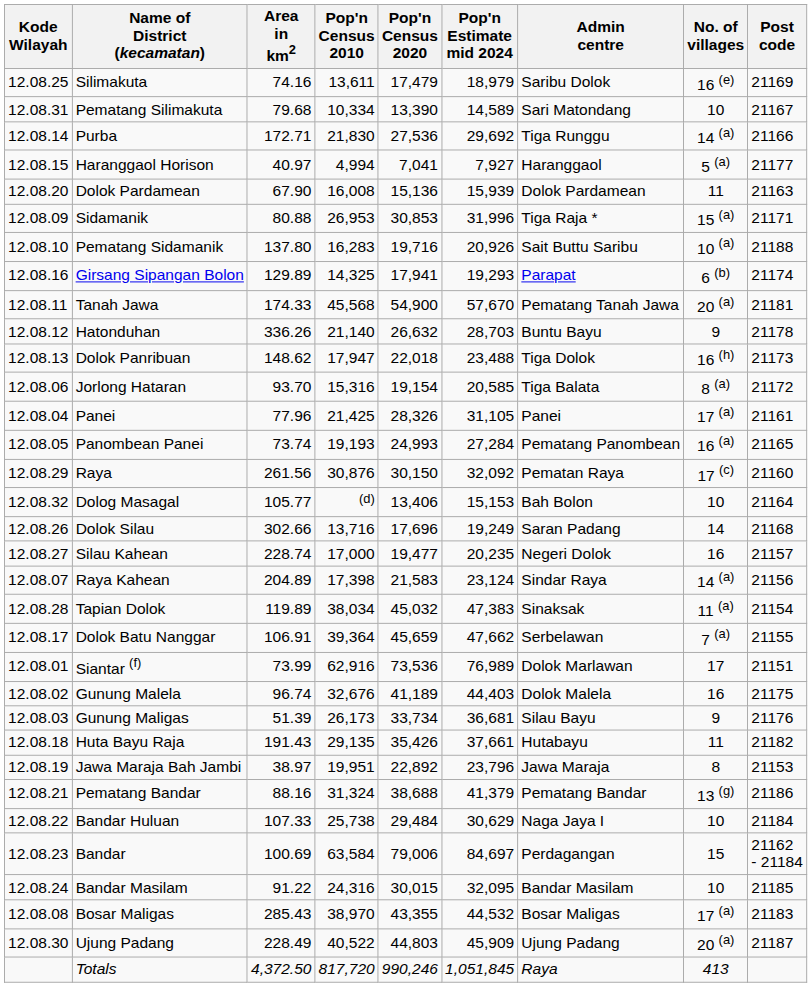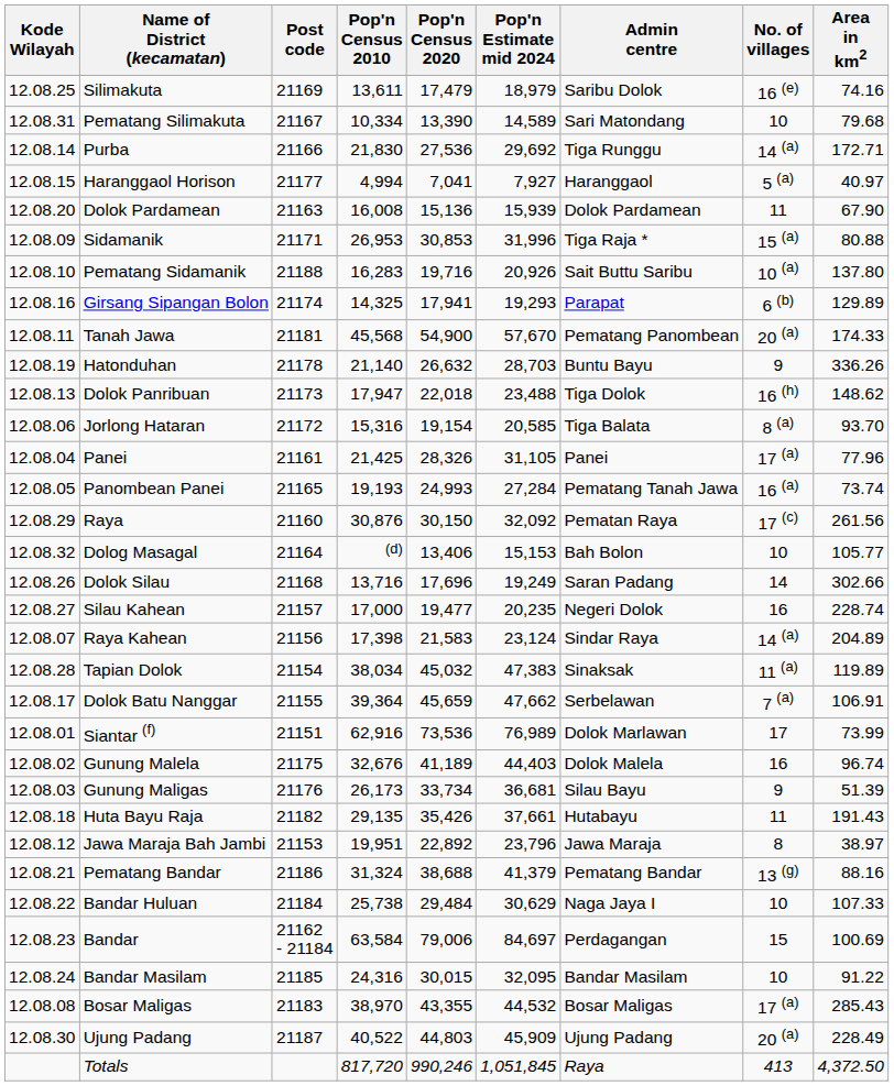 <table class="sortable wikitable">
 <tr>
 <th>Kode <br>Wilayah</th>
 <th>Name of<br>District<br>(<em>kecamatan</em>)</th>
-<th>Area<br>in<br> km<sup>2</sup></th>
+<th>Post<br>code</th>
 <th>Pop'n<br>Census<br>2010</th>
 <th>Pop'n<br>Census<br>2020</th>
 <th>Pop'n<br>Estimate<br>mid 2024</th>
 <th>Admin<br> centre</th>
 <th>No. of<br>villages</th>
-<th>Post<br>code</th>
+<th>Area<br>in<br> km<sup>2</sup></th>
 </tr>
 <tr>
 <td>12.08.25</td>
 <td>Silimakuta</td>
-<td align="right">74.16</td>
+<td>21169</td>
 <td align="right">13,611</td>
 <td align="right">17,479</td>
 <td align="right">18,979</td>
 <td>Saribu Dolok</td>
 <td align="center">16 <sup>(e)</sup></td>
-<td>21169</td>
+<td align="right">74.16</td>
 </tr>
 <tr>
 <td>12.08.31</td>
 <td>Pematang Silimakuta</td>
-<td align="right">79.68</td>
+<td>21167</td>
 <td align="right">10,334</td>
 <td align="right">13,390</td>
 <td align="right">14,589</td>
 <td>Sari Matondang</td>
 <td align="center">10</td>
-<td>21167</td>
+<td align="right">79.68</td>
 </tr>
 <tr>
 <td>12.08.14</td>
 <td>Purba</td>
-<td align="right">172.71</td>
+<td>21166</td>
 <td align="right">21,830</td>
 <td align="right">27,536</td>
 <td align="right">29,692</td>
 <td>Tiga Runggu</td>
 <td align="center">14 <sup>(a)</sup></td>
-<td>21166</td>
+<td align="right">172.71</td>
 </tr>
 <tr>
 <td>12.08.15</td>
 <td>Haranggaol Horison</td>
-<td align="right">40.97</td>
+<td>21177</td>
 <td align="right">4,994</td>
 <td align="right">7,041</td>
 <td align="right">7,927</td>
 <td>Haranggaol</td>
 <td align="center">5 <sup>(a)</sup></td>
-<td>21177</td>
+<td align="right">40.97</td>
 </tr>
 <tr>
 <td>12.08.20</td>
 <td>Dolok Pardamean</td>
-<td align="right">67.90</td>
+<td>21163</td>
 <td align="right">16,008</td>
 <td align="right">15,136</td>
 <td align="right">15,939</td>
 <td>Dolok Pardamean</td>
 <td align="center">11</td>
-<td>21163</td>
+<td align="right">67.90</td>
 </tr>
 <tr>
 <td>12.08.09</td>
 <td>Sidamanik</td>
-<td align="right">80.88</td>
+<td>21171</td>
 <td align="right">26,953</td>
 <td align="right">30,853</td>
 <td align="right">31,996</td>
 <td>Tiga Raja *</td>
 <td align="center">15 <sup>(a)</sup></td>
-<td>21171</td>
+<td align="right">80.88</td>
 </tr>
 <tr>
 <td>12.08.10</td>
 <td>Pematang Sidamanik</td>
-<td align="right">137.80</td>
+<td>21188</td>
 <td align="right">16,283</td>
 <td align="right">19,716</td>
 <td align="right">20,926</td>
 <td>Sait Buttu Saribu</td>
 <td align="center">10 <sup>(a)</sup></td>
-<td>21188</td>
+<td align="right">137.80</td>
 </tr>
 <tr>
 <td>12.08.16</td>
 <td><a href='#'>Girsang Sipangan Bolon</a></td>
-<td align="right">129.89</td>
+<td>21174</td>
 <td align="right">14,325</td>
 <td align="right">17,941</td>
 <td align="right">19,293</td>
 <td><a href='#'>Parapat</a></td>
 <td align="center">6 <sup>(b)</sup></td>
-<td>21174</td>
+<td align="right">129.89</td>
 </tr>
 <tr>
 <td>12.08.11</td>
 <td>Tanah Jawa</td>
-<td align="right">174.33</td>
+<td>21181</td>
 <td align="right">45,568</td>
 <td align="right">54,900</td>
 <td align="right">57,670</td>
-<td>Pematang Tanah Jawa</td>
+<td>Pematang Panombean</td>
 <td align="center">20 <sup>(a)</sup></td>
-<td>21181</td>
+<td align="right">174.33</td>
 </tr>
 <tr>
-<td>12.08.12</td>
+<td>12.08.19</td>
 <td>Hatonduhan</td>
-<td align="right">336.26</td>
+<td>21178</td>
 <td align="right">21,140</td>
 <td align="right">26,632</td>
 <td align="right">28,703</td>
 <td>Buntu Bayu</td>
 <td align="center">9</td>
-<td>21178</td>
+<td align="right">336.26</td>
 </tr>
 <tr>
 <td>12.08.13</td>
 <td>Dolok Panribuan</td>
-<td align="right">148.62</td>
+<td>21173</td>
 <td align="right">17,947</td>
 <td align="right">22,018</td>
 <td align="right">23,488</td>
 <td>Tiga Dolok</td>
 <td align="center">16 <sup>(h)</sup></td>
-<td>21173</td>
+<td align="right">148.62</td>
 </tr>
 <tr>
 <td>12.08.06</td>
 <td>Jorlong Hataran</td>
-<td align="right">93.70</td>
+<td>21172</td>
 <td align="right">15,316</td>
 <td align="right">19,154</td>
 <td align="right">20,585</td>
 <td>Tiga Balata</td>
 <td align="center">8 <sup>(a)</sup></td>
-<td>21172</td>
+<td align="right">93.70</td>
 </tr>
 <tr>
 <td>12.08.04</td>
 <td>Panei</td>
-<td align="right">77.96</td>
+<td>21161</td>
 <td align="right">21,425</td>
 <td align="right">28,326</td>
 <td align="right">31,105</td>
 <td>Panei</td>
 <td align="center">17 <sup>(a)</sup></td>
-<td>21161</td>
+<td align="right">77.96</td>
 </tr>
 <tr>
 <td>12.08.05</td>
 <td>Panombean Panei</td>
-<td align="right">73.74</td>
+<td>21165</td>
 <td align="right">19,193</td>
 <td align="right">24,993</td>
 <td align="right">27,284</td>
-<td>Pematang Panombean</td>
+<td>Pematang Tanah Jawa</td>
 <td align="center">16 <sup>(a)</sup></td>
-<td>21165</td>
+<td align="right">73.74</td>
 </tr>
 <tr>
 <td>12.08.29</td>
 <td>Raya</td>
-<td align="right">261.56</td>
+<td>21160</td>
 <td align="right">30,876</td>
 <td align="right">30,150</td>
 <td align="right">32,092</td>
 <td>Pematan Raya</td>
 <td align="center">17 <sup>(c)</sup></td>
-<td>21160</td>
+<td align="right">261.56</td>
 </tr>
 <tr>
 <td>12.08.32</td>
 <td>Dolog Masagal</td>
-<td align="right">105.77</td>
+<td>21164</td>
 <td align="right"><sup>(d)</sup></td>
 <td align="right">13,406</td>
 <td align="right">15,153</td>
 <td>Bah Bolon</td>
 <td align="center">10</td>
-<td>21164</td>
+<td align="right">105.77</td>
 </tr>
 <tr>
 <td>12.08.26</td>
 <td>Dolok Silau</td>
-<td align="right">302.66</td>
+<td>21168</td>
 <td align="right">13,716</td>
 <td align="right">17,696</td>
 <td align="right">19,249</td>
 <td>Saran Padang</td>
 <td align="center">14</td>
-<td>21168</td>
+<td align="right">302.66</td>
 </tr>
 <tr>
 <td>12.08.27</td>
 <td>Silau Kahean</td>
-<td align="right">228.74</td>
+<td>21157</td>
 <td align="right">17,000</td>
 <td align="right">19,477</td>
 <td align="right">20,235</td>
 <td>Negeri Dolok</td>
 <td align="center">16</td>
-<td>21157</td>
+<td align="right">228.74</td>
 </tr>
 <tr>
 <td>12.08.07</td>
 <td>Raya Kahean</td>
-<td align="right">204.89</td>
+<td>21156</td>
 <td align="right">17,398</td>
 <td align="right">21,583</td>
 <td align="right">23,124</td>
 <td>Sindar Raya</td>
 <td align="center">14 <sup>(a)</sup></td>
-<td>21156</td>
+<td align="right">204.89</td>
 </tr>
 <tr>
 <td>12.08.28</td>
 <td>Tapian Dolok</td>
-<td align="right">119.89</td>
+<td>21154</td>
 <td align="right">38,034</td>
 <td align="right">45,032</td>
 <td align="right">47,383</td>
 <td>Sinaksak</td>
 <td align="center">11 <sup>(a)</sup></td>
-<td>21154</td>
+<td align="right">119.89</td>
 </tr>
 <tr>
 <td>12.08.17</td>
 <td>Dolok Batu Nanggar</td>
-<td align="right">106.91</td>
+<td>21155</td>
 <td align="right">39,364</td>
 <td align="right">45,659</td>
 <td align="right">47,662</td>
 <td>Serbelawan</td>
 <td align="center">7 <sup>(a)</sup></td>
-<td>21155</td>
+<td align="right">106.91</td>
 </tr>
 <tr>
 <td>12.08.01</td>
 <td>Siantar <sup>(f)</sup></td>
-<td align="right">73.99</td>
+<td>21151</td>
 <td align="right">62,916</td>
 <td align="right">73,536</td>
 <td align="right">76,989</td>
 <td>Dolok Marlawan</td>
 <td align="center">17</td>
-<td>21151</td>
+<td align="right">73.99</td>
 </tr>
 <tr>
 <td>12.08.02</td>
 <td>Gunung Malela</td>
-<td align="right">96.74</td>
+<td>21175</td>
 <td align="right">32,676</td>
 <td align="right">41,189</td>
 <td align="right">44,403</td>
 <td>Dolok Malela</td>
 <td align="center">16</td>
-<td>21175</td>
+<td align="right">96.74</td>
 </tr>
 <tr>
 <td>12.08.03</td>
 <td>Gunung Maligas</td>
-<td align="right">51.39</td>
+<td>21176</td>
 <td align="right">26,173</td>
 <td align="right">33,734</td>
 <td align="right">36,681</td>
 <td>Silau Bayu</td>
 <td align="center">9</td>
-<td>21176</td>
+<td align="right">51.39</td>
 </tr>
 <tr>
 <td>12.08.18</td>
 <td>Huta Bayu Raja</td>
-<td align="right">191.43</td>
+<td>21182</td>
 <td align="right">29,135</td>
 <td align="right">35,426</td>
 <td align="right">37,661</td>
 <td>Hutabayu</td>
 <td align="center">11</td>
-<td>21182</td>
+<td align="right">191.43</td>
 </tr>
 <tr>
-<td>12.08.19</td>
+<td>12.08.12</td>
 <td>Jawa Maraja Bah Jambi</td>
-<td align="right">38.97</td>
+<td>21153</td>
 <td align="right">19,951</td>
 <td align="right">22,892</td>
 <td align="right">23,796</td>
 <td>Jawa Maraja</td>
 <td align="center">8</td>
-<td>21153</td>
+<td align="right">38.97</td>
 </tr>
 <tr>
 <td>12.08.21</td>
 <td>Pematang Bandar</td>
-<td align="right">88.16</td>
+<td>21186</td>
 <td align="right">31,324</td>
 <td align="right">38,688</td>
 <td align="right">41,379</td>
 <td>Pematang Bandar</td>
 <td align="center">13 <sup>(g)</sup></td>
-<td>21186</td>
+<td align="right">88.16</td>
 </tr>
 <tr>
 <td>12.08.22</td>
 <td>Bandar Huluan</td>
-<td align="right">107.33</td>
+<td>21184</td>
 <td align="right">25,738</td>
 <td align="right">29,484</td>
 <td align="right">30,629</td>
 <td>Naga Jaya I</td>
 <td align="center">10</td>
-<td>21184</td>
+<td align="right">107.33</td>
 </tr>
 <tr>
 <td>12.08.23</td>
 <td>Bandar</td>
-<td align="right">100.69</td>
+<td>21162<br>- 21184</td>
 <td align="right">63,584</td>
 <td align="right">79,006</td>
 <td align="right">84,697</td>
 <td>Perdagangan</td>
 <td align="center">15</td>
-<td>21162<br>- 21184</td>
+<td align="right">100.69</td>
 </tr>
 <tr>
 <td>12.08.24</td>
 <td>Bandar Masilam</td>
-<td align="right">91.22</td>
+<td>21185</td>
 <td align="right">24,316</td>
 <td align="right">30,015</td>
 <td align="right">32,095</td>
 <td>Bandar Masilam</td>
 <td align="center">10</td>
-<td>21185</td>
+<td align="right">91.22</td>
 </tr>
 <tr>
 <td>12.08.08</td>
 <td>Bosar Maligas</td>
-<td align="right">285.43</td>
+<td>21183</td>
 <td align="right">38,970</td>
 <td align="right">43,355</td>
 <td align="right">44,532</td>
 <td>Bosar Maligas</td>
 <td align="center">17 <sup>(a)</sup></td>
-<td>21183</td>
+<td align="right">285.43</td>
 </tr>
 <tr>
 <td>12.08.30</td>
 <td>Ujung Padang</td>
-<td align="right">228.49</td>
+<td>21187</td>
 <td align="right">40,522</td>
 <td align="right">44,803</td>
 <td align="right">45,909</td>
 <td>Ujung Padang</td>
 <td align="center">20 <sup>(a)</sup></td>
-<td>21187</td>
+<td align="right">228.49</td>
 </tr>
 <tr>
 <td></td>
 <td><em>Totals</em></td>
-<td align="right"><em>4,372.50</em></td>
+<td></td>
 <td align="right"><em>817,720</em></td>
 <td align="right"><em>990,246</em></td>
 <td align="right"><em>1,051,845</em></td>
 <td><em>Raya</em></td>
 <td align="center"><em>413</em></td>
-<td></td>
+<td align="right"><em>4,372.50</em></td>
 </tr>
 </table>
